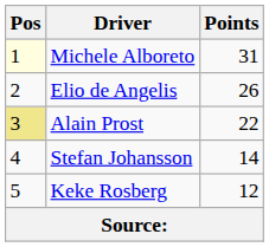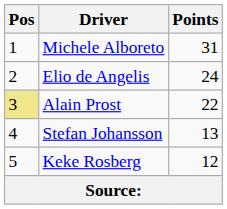 <table class="wikitable" style="font-size: 95%;">
 <tr>
 <th>Pos</th>
 <th>Driver</th>
 <th>Points</th>
 </tr>
 <tr>
-<td style="background: lightyellow;">1</td>
+<td>1</td>
 <td> <a href='#'>Michele Alboreto</a></td>
 <td align="right">31</td>
 </tr>
 <tr>
 <td>2</td>
 <td> <a href='#'>Elio de Angelis</a></td>
-<td align="right">26</td>
+<td align="right">24</td>
 </tr>
 <tr>
 <td style="background: khaki;">3</td>
 <td> <a href='#'>Alain Prost</a></td>
 <td align="right">22</td>
 </tr>
 <tr>
 <td>4</td>
 <td> <a href='#'>Stefan Johansson</a></td>
-<td align="right">14</td>
+<td align="right">13</td>
 </tr>
 <tr>
 <td>5</td>
 <td> <a href='#'>Keke Rosberg</a></td>
 <td align="right">12</td>
 </tr>
 <tr>
 <th colspan=4>Source: </th>
 </tr>
 </table>
